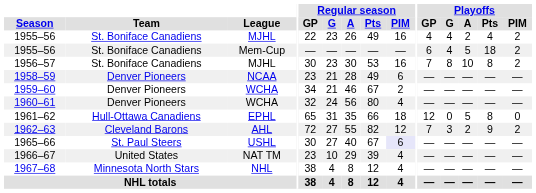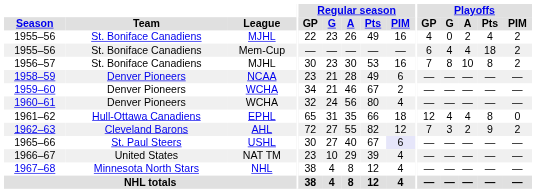 <table border="0" cellpadding="1" cellspacing="0" style="text-align:center; width:50em;">
 <tr bgcolor="#e0e0e0">
 <th colspan="3" bgcolor="#ffffff"></th>
 <th rowspan="99" bgcolor="#ffffff"></th>
 <th colspan="5"><a href='#'>Regular season</a></th>
 <th rowspan="99" bgcolor="#ffffff"></th>
 <th colspan="5"><a href='#'>Playoffs</a></th>
 </tr>
 <tr bgcolor="#e0e0e0">
 <th><a href='#'>Season</a></th>
 <th>Team</th>
 <th>League</th>
 <th>GP</th>
 <th><a href='#'>G</a></th>
 <th><a href='#'>A</a></th>
 <th><a href='#'>Pts</a></th>
 <th><a href='#'>PIM</a></th>
 <th>GP</th>
 <th>G</th>
 <th>A</th>
 <th>Pts</th>
 <th>PIM</th>
 </tr>
 <tr>
 <td>1955–56</td>
 <td><a href='#'>St. Boniface Canadiens</a></td>
 <td><a href='#'>MJHL</a></td>
 <td>22</td>
 <td>23</td>
 <td>26</td>
 <td>49</td>
 <td>16</td>
 <td>4</td>
-<td>4</td>
+<td>0</td>
 <td>2</td>
 <td>4</td>
 <td>2</td>
 </tr>
 <tr bgcolor="#f0f0f0">
 <td>1955–56</td>
 <td>St. Boniface Canadiens</td>
 <td>Mem-Cup</td>
 <td>—</td>
 <td>—</td>
 <td>—</td>
 <td>—</td>
 <td>—</td>
 <td>6</td>
 <td>4</td>
-<td>5</td>
+<td>4</td>
 <td>18</td>
 <td>2</td>
 </tr>
 <tr>
 <td>1956–57</td>
 <td>St. Boniface Canadiens</td>
 <td>MJHL</td>
 <td>30</td>
 <td>23</td>
 <td>30</td>
 <td>53</td>
 <td>16</td>
 <td>7</td>
 <td>8</td>
 <td>10</td>
 <td>8</td>
 <td>2</td>
 </tr>
 <tr bgcolor="#f0f0f0">
 <td><a href='#'>1958–59</a></td>
 <td><a href='#'>Denver Pioneers</a></td>
 <td><a href='#'>NCAA</a></td>
 <td>23</td>
 <td>21</td>
 <td>28</td>
 <td>49</td>
 <td>6</td>
 <td>—</td>
 <td>—</td>
 <td>—</td>
 <td>—</td>
 <td>—</td>
 </tr>
 <tr>
 <td><a href='#'>1959–60</a></td>
 <td>Denver Pioneers</td>
 <td><a href='#'>WCHA</a></td>
 <td>34</td>
 <td>21</td>
 <td>46</td>
 <td>67</td>
 <td>2</td>
 <td>—</td>
 <td>—</td>
 <td>—</td>
 <td>—</td>
 <td>—</td>
 </tr>
 <tr bgcolor="#f0f0f0">
 <td><a href='#'>1960–61</a></td>
 <td>Denver Pioneers</td>
 <td>WCHA</td>
 <td>32</td>
 <td>24</td>
 <td>56</td>
 <td>80</td>
 <td>4</td>
 <td>—</td>
 <td>—</td>
 <td>—</td>
 <td>—</td>
 <td>—</td>
 </tr>
 <tr>
 <td>1961–62</td>
 <td><a href='#'>Hull-Ottawa Canadiens</a></td>
 <td><a href='#'>EPHL</a></td>
 <td>65</td>
 <td>31</td>
 <td>35</td>
 <td>66</td>
 <td>18</td>
 <td>12</td>
-<td>0</td>
-<td>5</td>
+<td>4</td>
+<td>4</td>
 <td>8</td>
 <td>0</td>
 </tr>
 <tr bgcolor="#f0f0f0">
 <td><a href='#'>1962–63</a></td>
 <td><a href='#'>Cleveland Barons</a></td>
 <td><a href='#'>AHL</a></td>
 <td>72</td>
 <td>27</td>
 <td>55</td>
 <td>82</td>
 <td>12</td>
 <td>7</td>
 <td>3</td>
 <td>2</td>
 <td>9</td>
 <td>2</td>
 </tr>
 <tr>
 <td>1965–66</td>
 <td><a href='#'>St. Paul Steers</a></td>
 <td><a href='#'>USHL</a></td>
 <td>30</td>
 <td>27</td>
 <td>40</td>
 <td>67</td>
 <td style="background: lavender;">6</td>
 <td>—</td>
 <td>—</td>
 <td>—</td>
 <td>—</td>
 <td>—</td>
 </tr>
 <tr bgcolor="#f0f0f0">
 <td>1966–67</td>
 <td>United States</td>
 <td>NAT TM</td>
 <td>23</td>
 <td>10</td>
 <td>29</td>
 <td>39</td>
 <td>4</td>
 <td>—</td>
 <td>—</td>
 <td>—</td>
 <td>—</td>
 <td>—</td>
 </tr>
 <tr>
 <td><a href='#'>1967–68</a></td>
 <td><a href='#'>Minnesota North Stars</a></td>
 <td><a href='#'>NHL</a></td>
 <td>38</td>
 <td>4</td>
 <td>8</td>
 <td>12</td>
 <td>4</td>
 <td>—</td>
 <td>—</td>
 <td>—</td>
 <td>—</td>
 <td>—</td>
 </tr>
 <tr bgcolor="#e0e0e0">
 <th colspan="3">NHL totals</th>
 <th>38</th>
 <th>4</th>
 <th>8</th>
 <th>12</th>
 <th>4</th>
 <th>—</th>
 <th>—</th>
 <th>—</th>
 <th>—</th>
 <th>—</th>
 </tr>
 </table>
